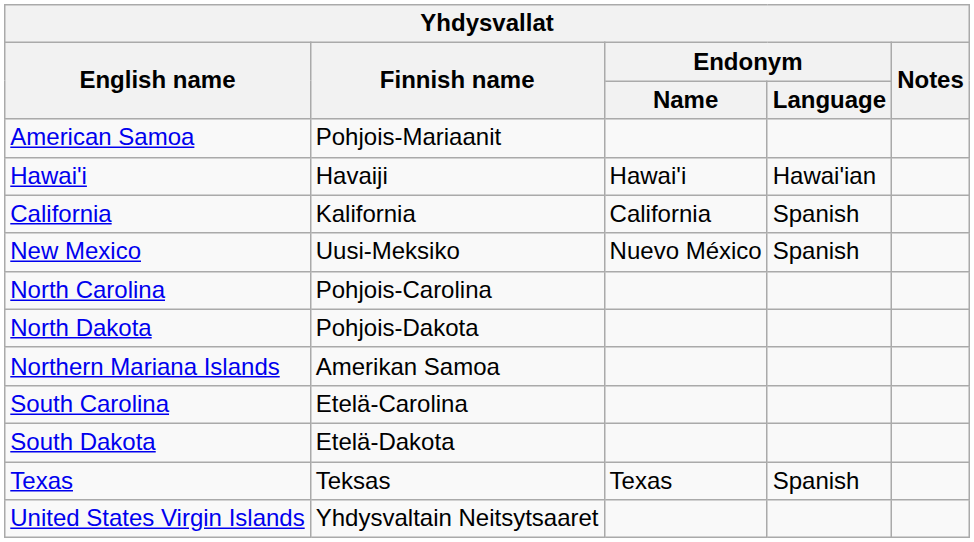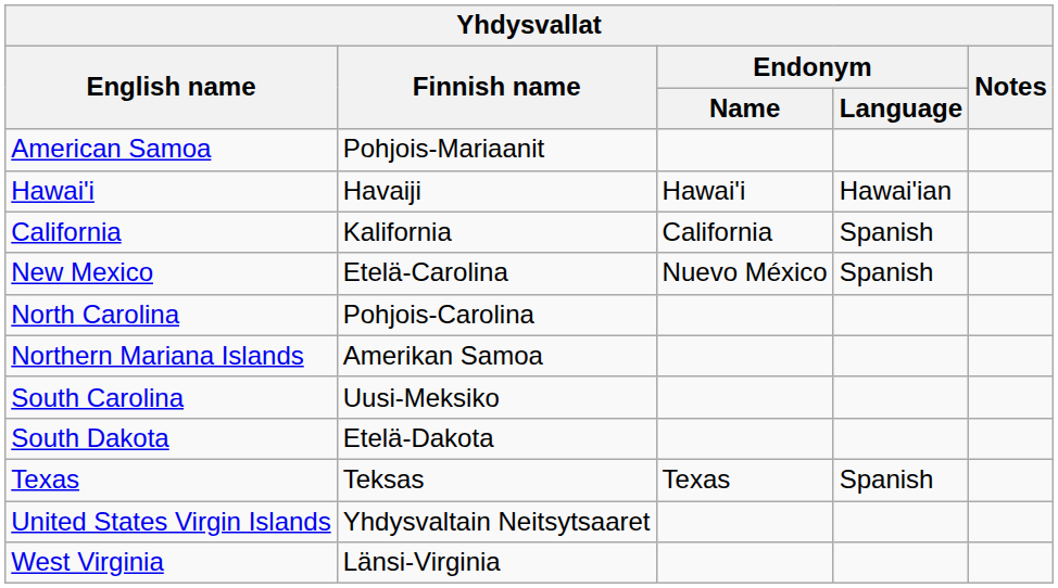 <table class="wikitable sortable">
 <tr>
 <th colspan="5"> Yhdysvallat</th>
 </tr>
 <tr>
 <th rowspan="2">English name</th>
 <th rowspan="2">Finnish name</th>
 <th colspan="2">Endonym</th>
 <th rowspan="2">Notes</th>
 </tr>
 <tr>
 <th>Name</th>
 <th>Language</th>
 </tr>
 <tr>
 <td><a href='#'>American Samoa</a></td>
 <td>Pohjois-Mariaanit</td>
 <td></td>
 <td></td>
 <td></td>
 </tr>
 <tr>
 <td><a href='#'>Hawai'i</a></td>
 <td>Havaiji</td>
 <td>Hawai'i</td>
 <td>Hawai'ian</td>
 <td></td>
 </tr>
 <tr>
 <td><a href='#'>California</a></td>
 <td>Kalifornia</td>
 <td>California</td>
 <td>Spanish</td>
 <td></td>
 </tr>
 <tr>
 <td><a href='#'>New Mexico</a></td>
-<td>Uusi-Meksiko</td>
+<td>Etelä-Carolina</td>
 <td>Nuevo México</td>
 <td>Spanish</td>
 <td></td>
 </tr>
 <tr>
 <td><a href='#'>North Carolina</a></td>
 <td>Pohjois-Carolina</td>
-<td></td>
-<td></td>
-<td></td>
-</tr>
-<tr>
-<td><a href='#'>North Dakota</a></td>
-<td>Pohjois-Dakota</td>
 <td></td>
 <td></td>
 <td></td>
 </tr>
 <tr>
 <td><a href='#'>Northern Mariana Islands</a></td>
 <td>Amerikan Samoa</td>
 <td></td>
 <td></td>
 <td></td>
 </tr>
 <tr>
 <td><a href='#'>South Carolina</a></td>
-<td>Etelä-Carolina</td>
+<td>Uusi-Meksiko</td>
 <td></td>
 <td></td>
 <td></td>
 </tr>
 <tr>
 <td><a href='#'>South Dakota</a></td>
 <td>Etelä-Dakota</td>
 <td></td>
 <td></td>
 <td></td>
 </tr>
 <tr>
 <td><a href='#'>Texas</a></td>
 <td>Teksas</td>
 <td>Texas</td>
 <td>Spanish</td>
 <td></td>
 </tr>
 <tr>
 <td><a href='#'>United States Virgin Islands</a></td>
 <td>Yhdysvaltain Neitsytsaaret</td>
 <td></td>
 <td></td>
 <td></td>
 </tr>
+<tr>
+<td><a href='#'>West Virginia</a></td>
+<td>Länsi-Virginia</td>
+<td></td>
+<td></td>
+<td></td>
+</tr>
 </table>
